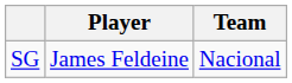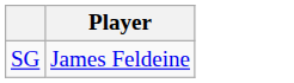 <table class="wikitable">
 <tr>
 <th style="text-align:center;"></th>
 <th style="text-align:center;">Player</th>
-<th style="text-align:center;">Team</th>
 </tr>
 <tr>
 <td style="text-align:center;"><a href='#'>SG</a></td>
 <td> <a href='#'>James Feldeine</a></td>
-<td><a href='#'>Nacional</a></td>
 </tr>
 </table>
